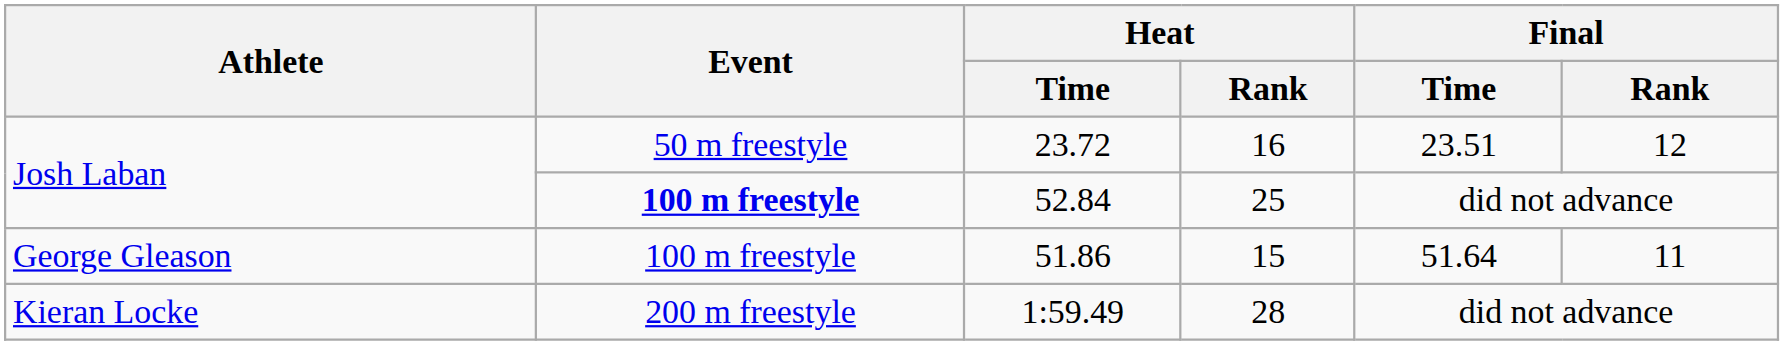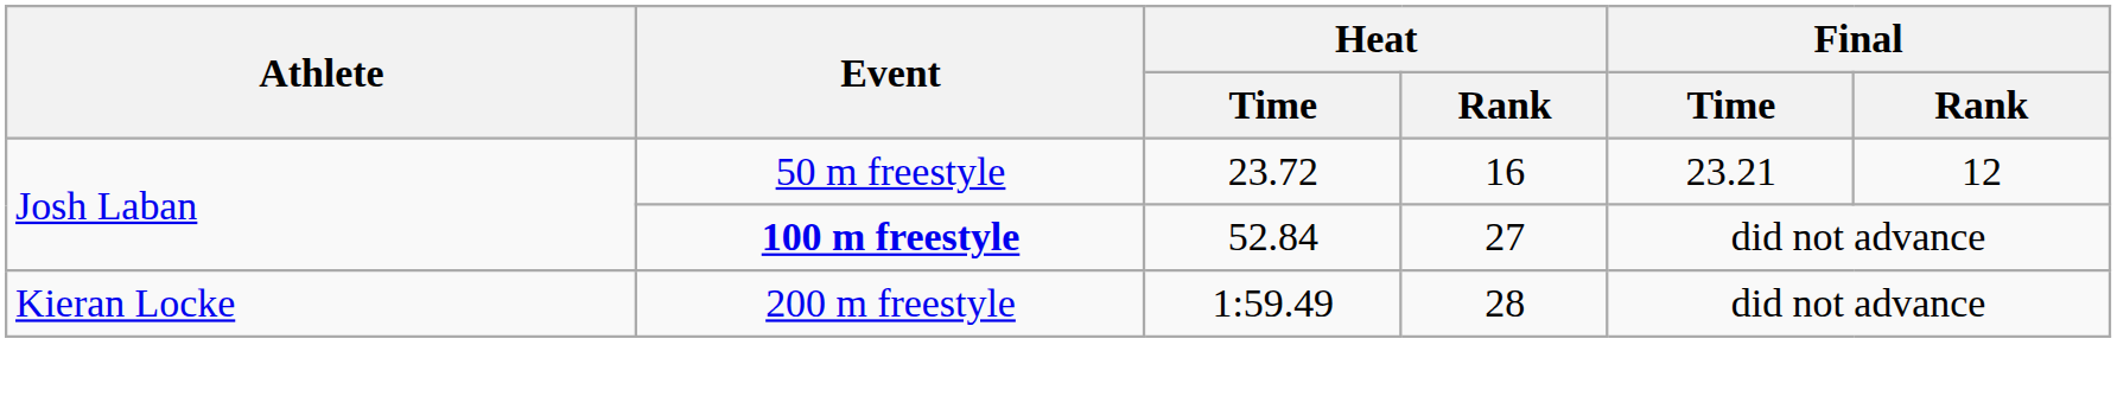 <table class=wikitable style="font-size:95%" width="90%">
 <tr>
 <th rowspan="2">Athlete</th>
 <th rowspan="2">Event</th>
 <th colspan="2">Heat</th>
 <th colspan="2">Final</th>
 </tr>
 <tr>
 <th>Time</th>
 <th>Rank</th>
 <th>Time</th>
 <th>Rank</th>
 </tr>
 <tr>
 <td rowspan=2 width=30%><a href='#'>Josh Laban</a></td>
 <td align=center><a href='#'>50 m freestyle</a></td>
 <td align=center>23.72</td>
 <td align=center>16</td>
-<td align=center>23.51</td>
+<td align=center>23.21</td>
 <td align=center>12</td>
 </tr>
 <tr>
 <td align=center><strong><a href='#'>100 m freestyle</a></strong></td>
 <td align=center>52.84</td>
-<td align=center>25</td>
+<td align=center>27</td>
 <td colspan=2 align=center>did not advance</td>
-</tr>
-<tr>
-<td width=30%><a href='#'>George Gleason</a></td>
-<td align=center><a href='#'>100 m freestyle</a></td>
-<td align=center>51.86</td>
-<td align=center>15</td>
-<td align=center>51.64</td>
-<td align=center>11</td>
 </tr>
 <tr>
 <td width=30%><a href='#'>Kieran Locke</a></td>
 <td rowspan=2 align=center><a href='#'>200 m freestyle</a></td>
 <td align=center>1:59.49</td>
 <td align=center>28</td>
 <td colspan=2 align=center>did not advance</td>
 </tr>
 </table>
